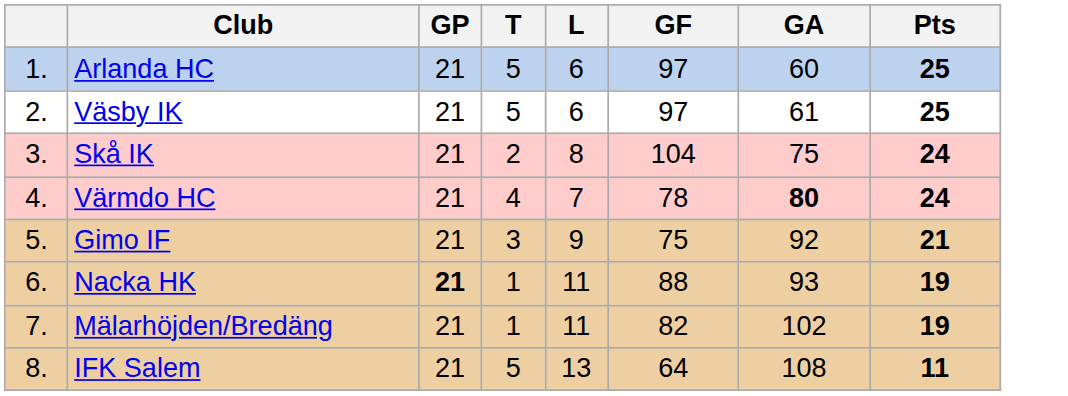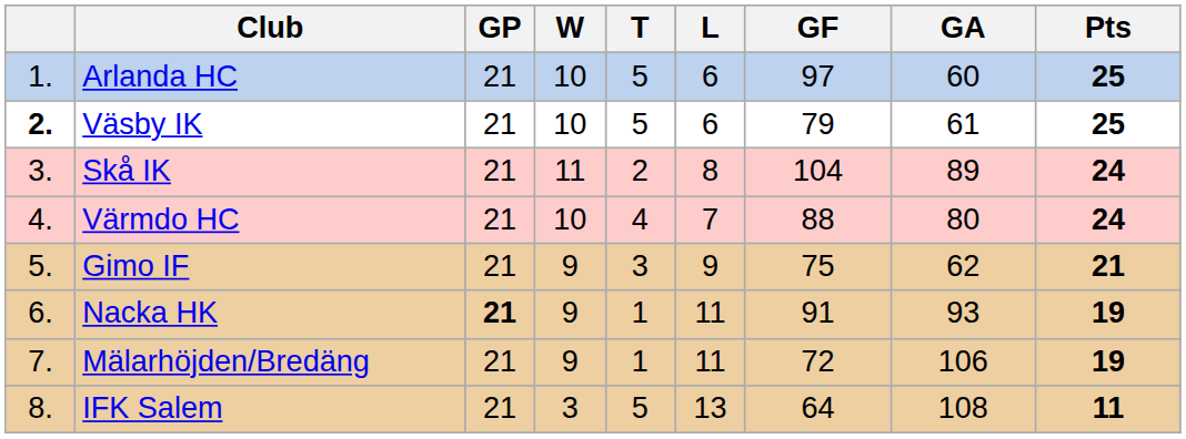 <table class="wikitable">
 <tr>
 <th width="30"></th>
 <th width="200">Club</th>
 <th width="30">GP</th>
+<th width="30">W</th>
 <th width="30">T</th>
 <th width="30">L</th>
 <th width="70">GF</th>
 <th width="70">GA</th>
 <th width="70">Pts</th>
 </tr>
 <tr bgcolor="#BCD2EE" align="center">
 <td>1.</td>
 <td align="left"><a href='#'>Arlanda HC</a></td>
 <td>21</td>
+<td>10</td>
 <td>5</td>
 <td>6</td>
 <td>97</td>
 <td>60</td>
 <td><strong>25</strong></td>
 </tr>
 <tr bgcolor="#FFFFFF" align="center">
-<td>2.</td>
+<td><strong>2.</strong></td>
 <td align="left"><a href='#'>Väsby IK</a></td>
 <td>21</td>
+<td>10</td>
 <td>5</td>
 <td>6</td>
-<td>97</td>
+<td>79</td>
 <td>61</td>
 <td><strong>25</strong></td>
 </tr>
 <tr bgcolor="#FFCCCC" align="center">
 <td>3.</td>
 <td align="left"><a href='#'>Skå IK</a></td>
 <td>21</td>
+<td>11</td>
 <td>2</td>
 <td>8</td>
 <td>104</td>
-<td>75</td>
+<td>89</td>
 <td><strong>24</strong></td>
 </tr>
 <tr bgcolor="#FFCCCC" align="center">
 <td>4.</td>
 <td align="left"><a href='#'>Värmdo HC</a></td>
 <td>21</td>
+<td>10</td>
 <td>4</td>
 <td>7</td>
-<td>78</td>
-<td><strong>80</strong></td>
+<td>88</td>
+<td>80</td>
 <td><strong>24</strong></td>
 </tr>
 <tr bgcolor="#EECFA1" align="center">
 <td>5.</td>
 <td align="left"><a href='#'>Gimo IF</a></td>
 <td>21</td>
+<td>9</td>
 <td>3</td>
 <td>9</td>
 <td>75</td>
-<td>92</td>
+<td>62</td>
 <td><strong>21</strong></td>
 </tr>
 <tr bgcolor="#EECFA1" align="center">
 <td>6.</td>
 <td align="left"><a href='#'>Nacka HK</a></td>
 <td><strong>21</strong></td>
+<td>9</td>
 <td>1</td>
 <td>11</td>
-<td>88</td>
+<td>91</td>
 <td>93</td>
 <td><strong>19</strong></td>
 </tr>
 <tr bgcolor="#EECFA1" align="center">
 <td>7.</td>
 <td align="left"><a href='#'>Mälarhöjden/Bredäng</a></td>
 <td>21</td>
+<td>9</td>
 <td>1</td>
 <td>11</td>
-<td>82</td>
-<td>102</td>
+<td>72</td>
+<td>106</td>
 <td><strong>19</strong></td>
 </tr>
 <tr bgcolor="#EECFA1" align="center">
 <td>8.</td>
 <td align="left"><a href='#'>IFK Salem</a></td>
 <td>21</td>
+<td>3</td>
 <td>5</td>
 <td>13</td>
 <td>64</td>
 <td>108</td>
 <td><strong>11</strong></td>
 </tr>
 </table>
